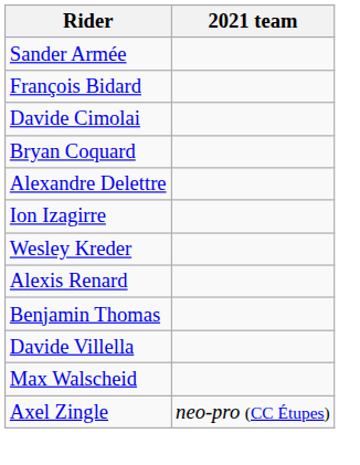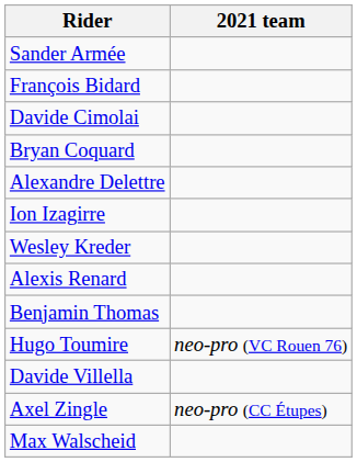 <table class="wikitable">
 <tr>
 <th>Rider</th>
 <th>2021 team</th>
 </tr>
 <tr>
 <td><a href='#'>Sander Armée</a></td>
 <td></td>
 </tr>
 <tr>
 <td><a href='#'>François Bidard</a></td>
 <td></td>
 </tr>
 <tr>
 <td><a href='#'>Davide Cimolai</a></td>
 <td></td>
 </tr>
 <tr>
 <td><a href='#'>Bryan Coquard</a></td>
 <td></td>
 </tr>
 <tr>
 <td><a href='#'>Alexandre Delettre</a></td>
 <td></td>
 </tr>
 <tr>
 <td><a href='#'>Ion Izagirre</a></td>
 <td></td>
 </tr>
 <tr>
 <td><a href='#'>Wesley Kreder</a></td>
 <td></td>
 </tr>
 <tr>
 <td><a href='#'>Alexis Renard</a></td>
 <td></td>
 </tr>
 <tr>
 <td><a href='#'>Benjamin Thomas</a></td>
 <td></td>
 </tr>
 <tr>
-<td><a href='#'>Davide Villella</a></td>
-<td></td>
+<td><a href='#'>Hugo Toumire</a></td>
+<td><em>neo-pro</em> <small>(<a href='#'>VC Rouen 76</a>)</small></td>
 </tr>
 <tr>
-<td><a href='#'>Max Walscheid</a></td>
+<td><a href='#'>Davide Villella</a></td>
 <td></td>
 </tr>
 <tr>
 <td><a href='#'>Axel Zingle</a></td>
 <td><em>neo-pro</em> <small>(<a href='#'>CC Étupes</a>)</small></td>
 </tr>
+<tr>
+<td><a href='#'>Max Walscheid</a></td>
+<td></td>
+</tr>
 </table>
